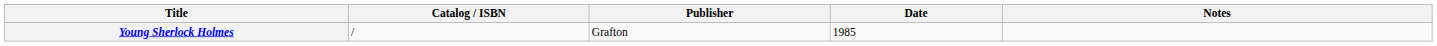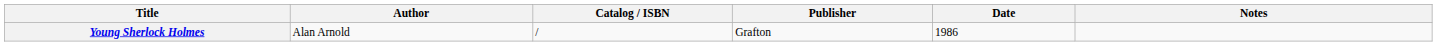 <table class="wikitable sortable" style="width:100%;">
 <tr>
 <th width=20%>Title</th>
+<th width=17%>Author</th>
 <th width=14%>Catalog / ISBN</th>
 <th width=14%>Publisher</th>
 <th width=10%>Date</th>
 <th width=25%>Notes</th>
 </tr>
 <tr>
 <th><em><a href='#'>Young Sherlock Holmes</a></em></th>
+<td>Alan Arnold</td>
 <td> / </td>
 <td>Grafton</td>
-<td>1985</td>
+<td>1986</td>
 <td></td>
 </tr>
 </table>
